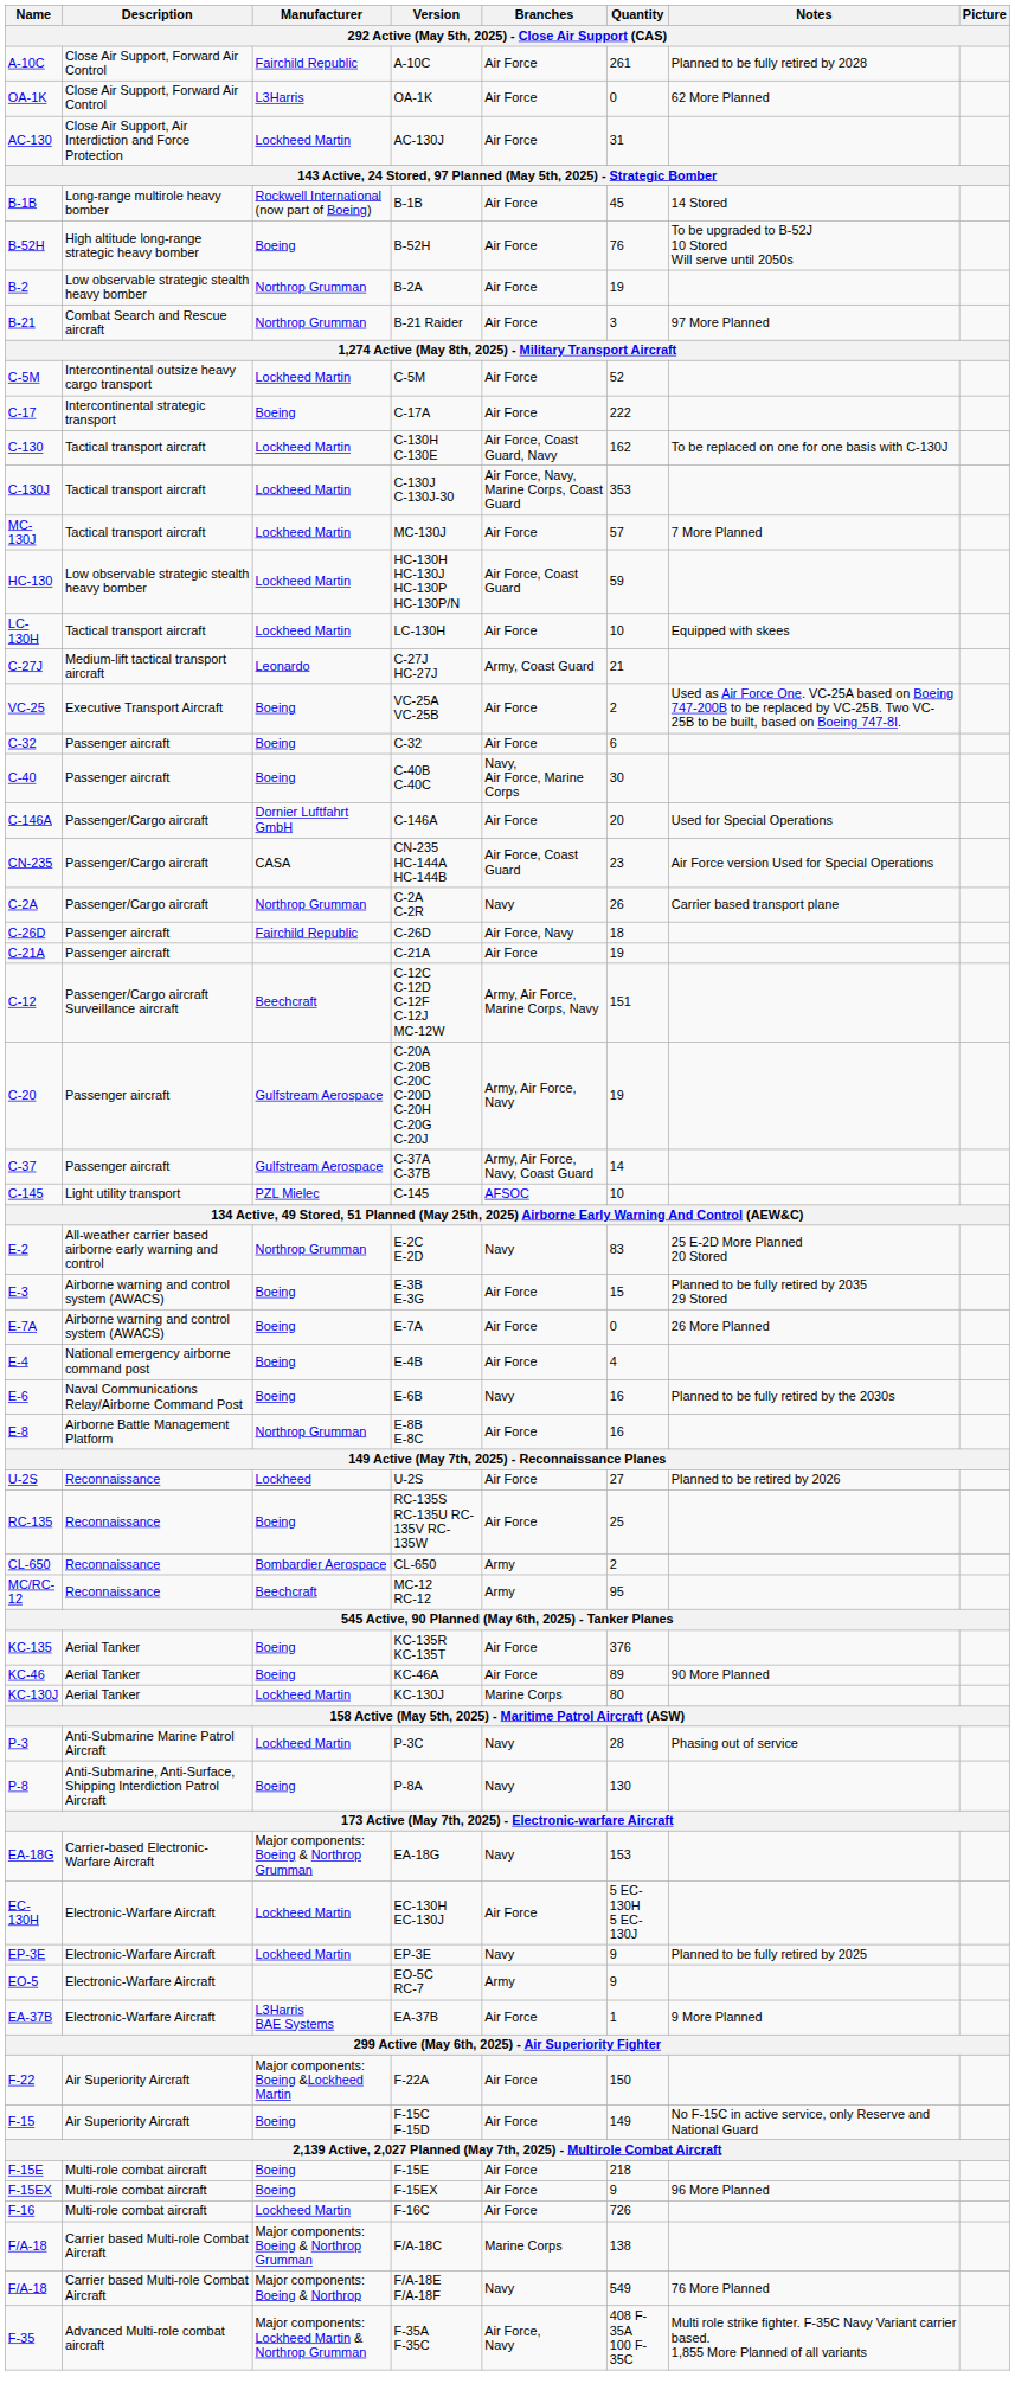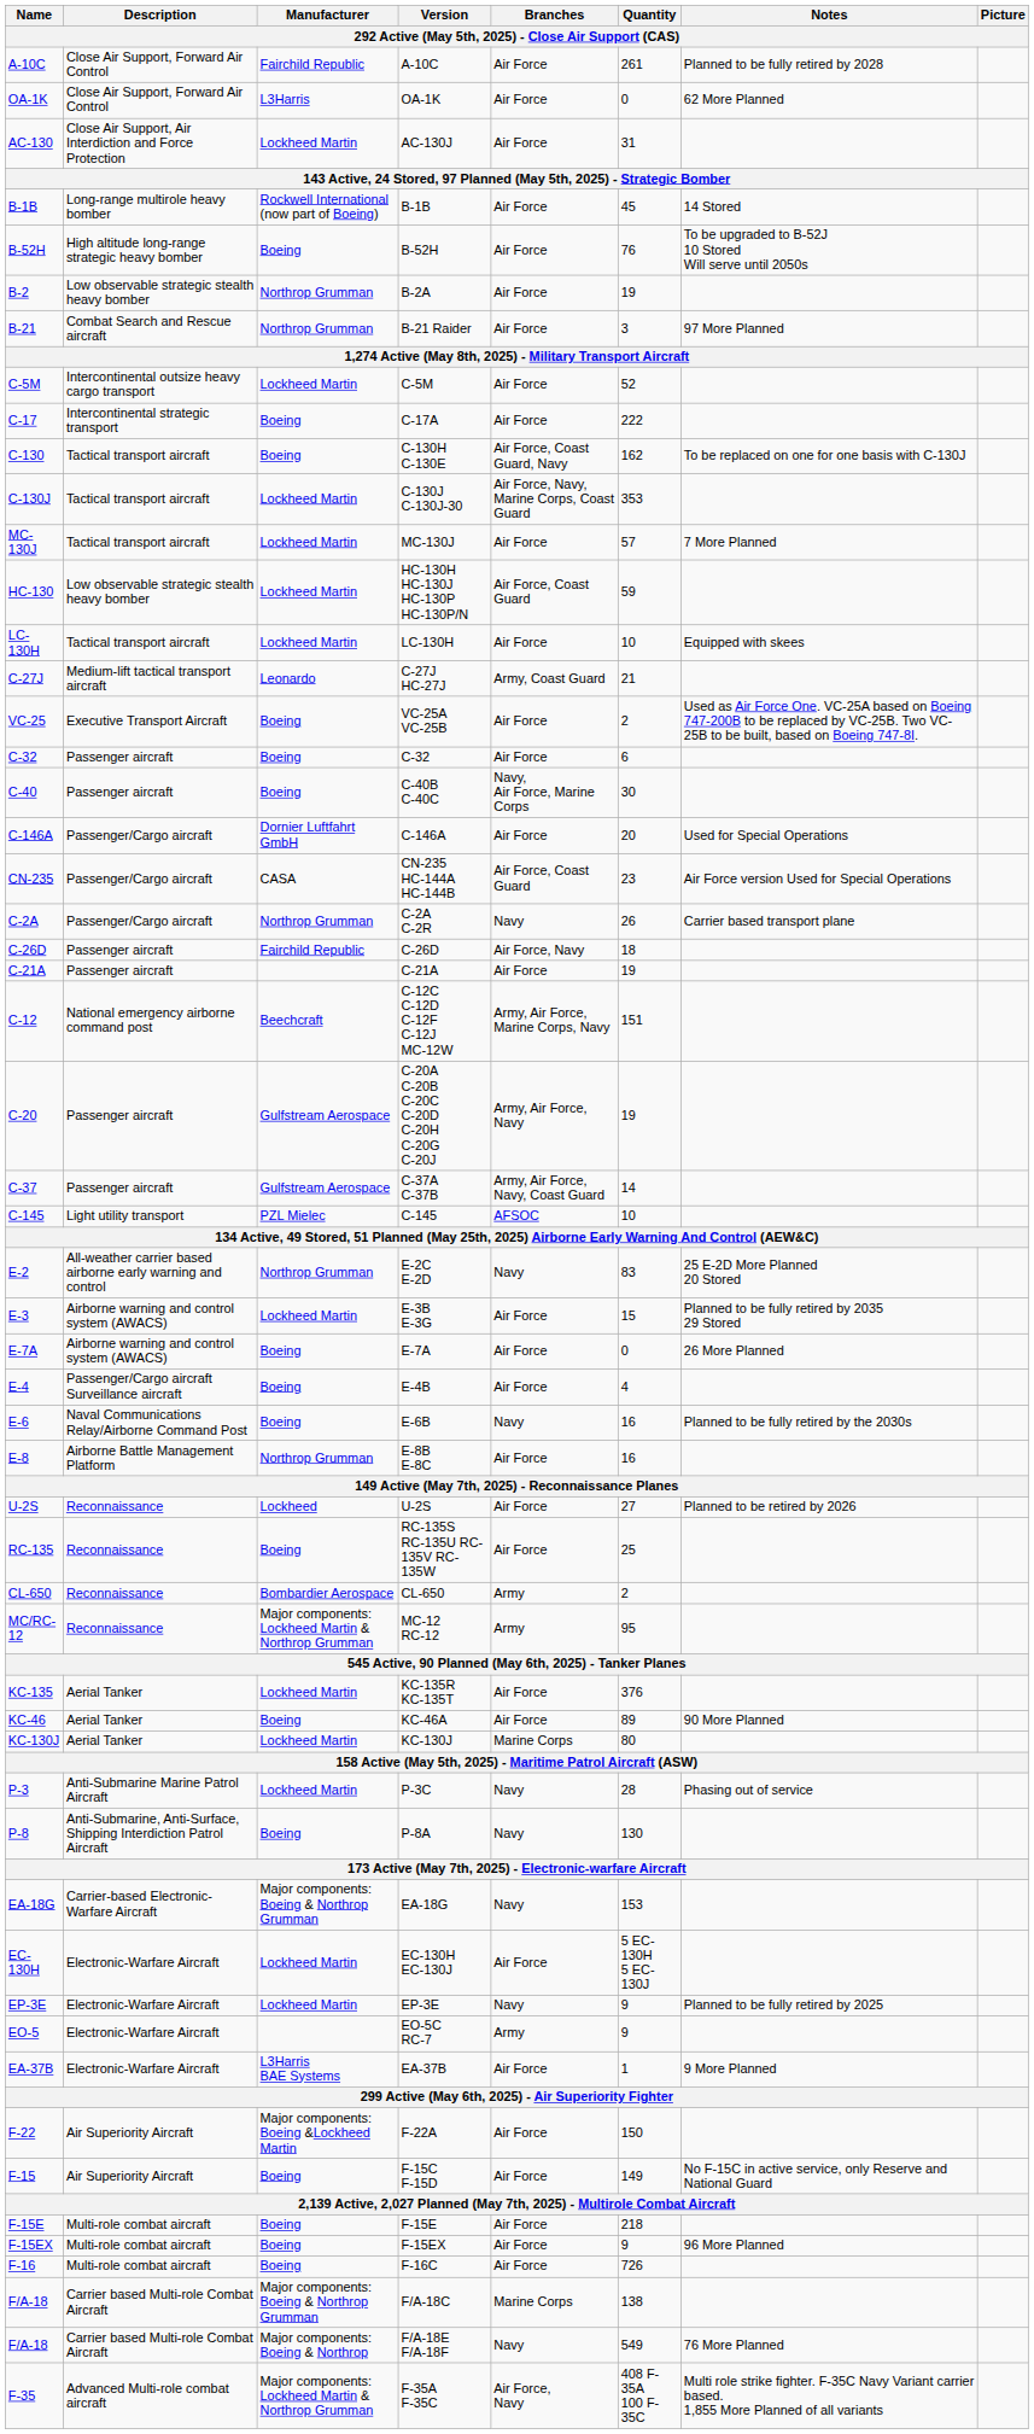 <table class="wikitable">
 <tr>
 <th>Name</th>
 <th>Description</th>
 <th>Manufacturer</th>
 <th>Version</th>
 <th>Branches</th>
 <th>Quantity</th>
 <th>Notes</th>
 <th>Picture</th>
 </tr>
 <tr>
 <th colspan="8">292 Active (May 5th, 2025) - <a href='#'>Close Air Support</a> (CAS)</th>
 </tr>
 <tr>
 <td><a href='#'>A-10C</a></td>
 <td>Close Air Support, Forward Air Control</td>
 <td><a href='#'>Fairchild Republic</a></td>
 <td>A-10C</td>
 <td>Air Force</td>
 <td>261</td>
 <td>Planned to be fully retired by 2028</td>
 <td></td>
 </tr>
 <tr>
 <td><a href='#'>OA-1K</a></td>
 <td>Close Air Support, Forward Air Control</td>
 <td><a href='#'>L3Harris</a></td>
 <td>OA-1K</td>
 <td>Air Force</td>
 <td>0</td>
 <td>62 More Planned</td>
 <td></td>
 </tr>
 <tr>
 <td><a href='#'>AC-130</a></td>
 <td>Close Air Support, Air Interdiction and Force Protection</td>
 <td><a href='#'>Lockheed Martin</a></td>
 <td>AC-130J</td>
 <td>Air Force</td>
 <td>31</td>
 <td></td>
 <td></td>
 </tr>
 <tr>
 <th colspan="8">143 Active, 24 Stored, 97 Planned (May 5th, 2025) - <a href='#'>Strategic Bomber</a></th>
 </tr>
 <tr>
 <td><a href='#'>B-1B</a></td>
 <td>Long-range multirole heavy bomber</td>
 <td><a href='#'>Rockwell International</a> (now part of <a href='#'>Boeing</a>)</td>
 <td>B-1B</td>
 <td>Air Force</td>
 <td>45</td>
 <td>14 Stored</td>
 <td></td>
 </tr>
 <tr>
 <td><a href='#'>B-52H</a></td>
 <td>High altitude long-range strategic heavy bomber</td>
 <td><a href='#'>Boeing</a></td>
 <td>B-52H</td>
 <td>Air Force</td>
 <td>76</td>
 <td>To be upgraded to B-52J<br>10 Stored<br>Will serve until 2050s</td>
 <td></td>
 </tr>
 <tr>
 <td><a href='#'>B-2</a></td>
 <td>Low observable strategic stealth heavy bomber</td>
 <td><a href='#'>Northrop Grumman</a></td>
 <td>B-2A</td>
 <td>Air Force</td>
 <td>19</td>
 <td></td>
 <td></td>
 </tr>
 <tr>
 <td><a href='#'>B-21</a></td>
 <td>Combat Search and Rescue aircraft</td>
 <td><a href='#'>Northrop Grumman</a></td>
 <td>B-21 Raider</td>
 <td>Air Force</td>
 <td>3</td>
 <td>97 More Planned</td>
 <td></td>
 </tr>
 <tr>
 <th colspan="8">1,274 Active (May 8th, 2025) - <a href='#'>Military Transport Aircraft</a></th>
 </tr>
 <tr>
 <td><a href='#'> C-5M</a></td>
 <td>Intercontinental outsize heavy cargo transport</td>
 <td><a href='#'>Lockheed Martin</a></td>
 <td>C-5M</td>
 <td>Air Force</td>
 <td>52</td>
 <td></td>
 <td></td>
 </tr>
 <tr>
 <td><a href='#'> C-17</a></td>
 <td>Intercontinental strategic transport</td>
 <td><a href='#'>Boeing</a></td>
 <td>C-17A</td>
 <td>Air Force</td>
 <td>222</td>
 <td></td>
 <td></td>
 </tr>
 <tr>
 <td><a href='#'>C-130</a></td>
 <td>Tactical transport aircraft</td>
-<td><a href='#'>Lockheed Martin</a></td>
+<td><a href='#'>Boeing</a></td>
 <td>C-130H<br>C-130E</td>
 <td>Air Force, Coast Guard, Navy</td>
 <td>162</td>
 <td>To be replaced on one for one basis with C-130J</td>
 <td></td>
 </tr>
 <tr>
 <td><a href='#'> C-130J</a></td>
 <td>Tactical transport aircraft</td>
 <td><a href='#'>Lockheed Martin</a></td>
 <td>C-130J<br>C-130J-30</td>
 <td>Air Force, Navy, Marine Corps, Coast Guard</td>
 <td>353</td>
 <td></td>
 <td></td>
 </tr>
 <tr>
 <td><a href='#'>MC-130J</a></td>
 <td>Tactical transport aircraft</td>
 <td><a href='#'>Lockheed Martin</a></td>
 <td>MC-130J</td>
 <td>Air Force</td>
 <td>57</td>
 <td>7 More Planned</td>
 <td></td>
 </tr>
 <tr>
 <td><a href='#'>HC-130</a></td>
 <td>Low observable strategic stealth heavy bomber</td>
 <td><a href='#'>Lockheed Martin</a></td>
 <td>HC-130H<br>HC-130J<br>HC-130P<br>HC-130P/N</td>
 <td>Air Force, Coast Guard</td>
 <td>59</td>
 <td></td>
 <td></td>
 </tr>
 <tr>
 <td><a href='#'>LC-130H</a></td>
 <td>Tactical transport aircraft</td>
 <td><a href='#'>Lockheed Martin</a></td>
 <td>LC-130H</td>
 <td>Air Force</td>
 <td>10</td>
 <td>Equipped with skees</td>
 <td></td>
 </tr>
 <tr>
 <td><a href='#'>C-27J</a></td>
 <td>Medium-lift tactical transport aircraft</td>
 <td><a href='#'>Leonardo</a></td>
 <td>C-27J<br>HC-27J</td>
 <td>Army, Coast Guard</td>
 <td>21</td>
 <td></td>
 <td></td>
 </tr>
 <tr>
 <td><a href='#'>VC-25</a></td>
 <td>Executive Transport Aircraft</td>
 <td><a href='#'>Boeing</a></td>
 <td>VC-25A<br>VC-25B</td>
 <td>Air Force</td>
 <td>2</td>
 <td>Used as <a href='#'>Air Force One</a>. VC-25A based on <a href='#'>Boeing 747-200B</a> to be replaced by VC-25B. Two VC-25B to be built, based on <a href='#'>Boeing 747-8I</a>.</td>
 <td></td>
 </tr>
 <tr>
 <td><a href='#'>C-32</a></td>
 <td>Passenger aircraft</td>
 <td><a href='#'>Boeing</a></td>
 <td>C-32</td>
 <td>Air Force</td>
 <td>6</td>
 <td></td>
 <td></td>
 </tr>
 <tr>
 <td><a href='#'>C-40</a></td>
 <td>Passenger aircraft</td>
 <td><a href='#'>Boeing</a></td>
 <td>C-40B<br>C-40C</td>
 <td>Navy,<br>Air Force, Marine Corps</td>
 <td>30</td>
 <td></td>
 <td></td>
 </tr>
 <tr>
 <td><a href='#'>C-146A</a></td>
 <td>Passenger/Cargo aircraft</td>
 <td><a href='#'>Dornier Luftfahrt GmbH</a></td>
 <td>C-146A</td>
 <td>Air Force</td>
 <td>20</td>
 <td>Used for Special Operations</td>
 <td></td>
 </tr>
 <tr>
 <td><a href='#'>CN-235</a></td>
 <td>Passenger/Cargo aircraft</td>
 <td>CASA</td>
 <td>CN-235<br>HC-144A<br>HC-144B</td>
 <td>Air Force, Coast Guard</td>
 <td>23</td>
 <td>Air Force version Used for Special Operations</td>
 <td></td>
 </tr>
 <tr>
 <td><a href='#'>C-2A</a></td>
 <td>Passenger/Cargo aircraft</td>
 <td><a href='#'>Northrop Grumman</a></td>
 <td>C-2A<br>C-2R</td>
 <td>Navy</td>
 <td>26</td>
 <td>Carrier based transport plane</td>
 <td></td>
 </tr>
 <tr>
 <td><a href='#'>C-26D</a></td>
 <td>Passenger aircraft</td>
 <td><a href='#'>Fairchild Republic</a></td>
 <td>C-26D</td>
 <td>Air Force, Navy</td>
 <td>18</td>
 <td></td>
 <td></td>
 </tr>
 <tr>
 <td><a href='#'>C-21A</a></td>
 <td>Passenger aircraft</td>
 <td></td>
 <td>C-21A</td>
 <td>Air Force</td>
 <td>19</td>
 <td></td>
 <td></td>
 </tr>
 <tr>
 <td><a href='#'>C-12</a></td>
-<td>Passenger/Cargo aircraft<br>Surveillance aircraft</td>
+<td>National emergency airborne command post</td>
 <td><a href='#'>Beechcraft</a></td>
 <td>C-12C<br>C-12D<br>C-12F<br>C-12J<br>MC-12W</td>
 <td>Army, Air Force, Marine Corps, Navy</td>
 <td>151</td>
 <td></td>
 <td></td>
 </tr>
 <tr>
 <td><a href='#'>C-20</a></td>
 <td>Passenger aircraft</td>
 <td><a href='#'>Gulfstream Aerospace</a></td>
 <td>C-20A<br>C-20B<br>C-20C<br>C-20D<br>C-20H<br>C-20G<br>C-20J</td>
 <td>Army, Air Force, Navy</td>
 <td>19</td>
 <td></td>
 <td></td>
 </tr>
 <tr>
 <td><a href='#'>C-37</a></td>
 <td>Passenger aircraft</td>
 <td><a href='#'>Gulfstream Aerospace</a></td>
 <td>C-37A<br>C-37B</td>
 <td>Army, Air Force, Navy, Coast Guard</td>
 <td>14</td>
 <td></td>
 <td></td>
 </tr>
 <tr>
 <td><a href='#'>C-145</a></td>
 <td>Light utility transport</td>
 <td><a href='#'>PZL Mielec</a></td>
 <td>C-145</td>
 <td><a href='#'>AFSOC</a></td>
 <td>10</td>
 <td></td>
 <td></td>
 </tr>
 <tr>
 <th colspan="8">134 Active, 49 Stored, 51 Planned (May 25th, 2025) <a href='#'>Airborne Early Warning And Control</a> (AEW&C)</th>
 </tr>
 <tr>
 <td><a href='#'> E-2</a></td>
 <td>All-weather carrier based airborne early warning and control</td>
 <td><a href='#'>Northrop Grumman</a></td>
 <td>E-2C<br>E-2D</td>
 <td>Navy</td>
 <td>83</td>
 <td>25 E-2D More Planned<br>20 Stored</td>
 <td></td>
 </tr>
 <tr>
 <td><a href='#'> E-3</a></td>
 <td>Airborne warning and control system (AWACS)</td>
-<td><a href='#'>Boeing</a></td>
+<td><a href='#'>Lockheed Martin</a></td>
 <td>E-3B<br>E-3G</td>
 <td>Air Force</td>
 <td>15</td>
 <td>Planned to be fully retired by 2035<br>29 Stored</td>
 <td></td>
 </tr>
 <tr>
 <td><a href='#'>E-7A</a></td>
 <td>Airborne warning and control system (AWACS)</td>
 <td><a href='#'>Boeing</a></td>
 <td>E-7A</td>
 <td>Air Force</td>
 <td>0</td>
 <td>26 More Planned</td>
 <td></td>
 </tr>
 <tr>
 <td><a href='#'> E-4</a></td>
-<td>National emergency airborne command post</td>
+<td>Passenger/Cargo aircraft<br>Surveillance aircraft</td>
 <td><a href='#'>Boeing</a></td>
 <td>E-4B</td>
 <td>Air Force</td>
 <td>4</td>
 <td></td>
 <td></td>
 </tr>
 <tr>
 <td><a href='#'> E-6</a></td>
 <td>Naval Communications Relay/Airborne Command Post</td>
 <td><a href='#'>Boeing</a></td>
 <td>E-6B</td>
 <td>Navy</td>
 <td>16</td>
 <td>Planned to be fully retired by the 2030s</td>
 <td></td>
 </tr>
 <tr>
 <td><a href='#'> E-8</a></td>
 <td>Airborne Battle Management Platform</td>
 <td><a href='#'>Northrop Grumman</a></td>
 <td>E-8B<br>E-8C</td>
 <td>Air Force</td>
 <td>16</td>
 <td></td>
 <td></td>
 </tr>
 <tr>
 <th colspan="8">149 Active (May 7th, 2025) - Reconnaissance Planes</th>
 </tr>
 <tr>
 <td><a href='#'>U-2S</a></td>
 <td><a href='#'>Reconnaissance</a></td>
 <td><a href='#'>Lockheed</a></td>
 <td>U-2S</td>
 <td>Air Force</td>
 <td>27</td>
 <td>Planned to be retired by 2026</td>
 <td></td>
 </tr>
 <tr>
 <td><a href='#'>RC-135</a></td>
 <td><a href='#'>Reconnaissance</a></td>
 <td><a href='#'>Boeing</a></td>
 <td>RC-135S<br>RC-135U RC-135V RC-135W</td>
 <td>Air Force</td>
 <td>25</td>
 <td></td>
 <td></td>
 </tr>
 <tr>
 <td><a href='#'>CL-650</a></td>
 <td><a href='#'>Reconnaissance</a></td>
 <td><a href='#'>Bombardier Aerospace</a></td>
 <td>CL-650</td>
 <td>Army</td>
 <td>2</td>
 <td></td>
 <td></td>
 </tr>
 <tr>
 <td><a href='#'>MC/RC-12</a></td>
 <td><a href='#'>Reconnaissance</a></td>
-<td><a href='#'>Beechcraft</a></td>
+<td>Major components:<br><a href='#'>Lockheed Martin</a> & <a href='#'>Northrop Grumman</a></td>
 <td>MC-12<br>RC-12</td>
 <td>Army</td>
 <td>95</td>
 <td></td>
 <td></td>
 </tr>
 <tr>
 <th colspan="8">545 Active, 90 Planned (May 6th, 2025) - Tanker Planes</th>
 </tr>
 <tr>
 <td><a href='#'>KC-135</a></td>
 <td>Aerial Tanker</td>
-<td><a href='#'>Boeing</a></td>
+<td><a href='#'>Lockheed Martin</a></td>
 <td>KC-135R<br>KC-135T</td>
 <td>Air Force</td>
 <td>376</td>
 <td></td>
 <td></td>
 </tr>
 <tr>
 <td><a href='#'>KC-46</a></td>
 <td>Aerial Tanker</td>
 <td><a href='#'>Boeing</a></td>
 <td>KC-46A</td>
 <td>Air Force</td>
 <td>89</td>
 <td>90 More Planned</td>
 <td></td>
 </tr>
 <tr>
 <td><a href='#'>KC-130J</a></td>
 <td>Aerial Tanker</td>
 <td><a href='#'>Lockheed Martin</a></td>
 <td>KC-130J</td>
 <td>Marine Corps</td>
 <td>80</td>
 <td></td>
 <td></td>
 </tr>
 <tr>
 <th colspan="8">158 Active (May 5th, 2025) - <a href='#'>Maritime Patrol Aircraft</a> (ASW)</th>
 </tr>
 <tr>
 <td><a href='#'>P-3</a></td>
 <td>Anti-Submarine Marine Patrol Aircraft</td>
 <td><a href='#'>Lockheed Martin</a></td>
 <td>P-3C</td>
 <td>Navy</td>
 <td>28</td>
 <td>Phasing out of service</td>
 <td></td>
 </tr>
 <tr>
 <td><a href='#'>P-8</a></td>
 <td>Anti-Submarine, Anti-Surface, Shipping Interdiction Patrol Aircraft</td>
 <td><a href='#'>Boeing</a></td>
 <td>P-8A</td>
 <td>Navy</td>
 <td>130</td>
 <td></td>
 <td></td>
 </tr>
 <tr>
 <th colspan="8">173 Active (May 7th, 2025) - <a href='#'>Electronic-warfare Aircraft</a></th>
 </tr>
 <tr>
 <td><a href='#'> EA-18G</a></td>
 <td>Carrier-based Electronic-Warfare Aircraft</td>
 <td>Major components:<br><a href='#'>Boeing</a> & <a href='#'>Northrop Grumman</a></td>
 <td>EA-18G</td>
 <td>Navy</td>
 <td>153</td>
 <td></td>
 <td></td>
 </tr>
 <tr>
 <td><a href='#'>EC-130H</a></td>
 <td>Electronic-Warfare Aircraft</td>
 <td><a href='#'>Lockheed Martin</a></td>
 <td>EC-130H<br>EC-130J</td>
 <td>Air Force</td>
 <td>5 EC-130H<br>5 EC-130J</td>
 <td></td>
 <td></td>
 </tr>
 <tr>
 <td><a href='#'>EP-3E</a></td>
 <td>Electronic-Warfare Aircraft</td>
 <td><a href='#'>Lockheed Martin</a></td>
 <td>EP-3E</td>
 <td>Navy</td>
 <td>9</td>
 <td>Planned to be fully retired by 2025</td>
 <td></td>
 </tr>
 <tr>
 <td><a href='#'>EO-5</a></td>
 <td>Electronic-Warfare Aircraft</td>
 <td></td>
 <td>EO-5C<br>RC-7</td>
 <td>Army</td>
 <td>9</td>
 <td></td>
 <td></td>
 </tr>
 <tr>
 <td><a href='#'>EA-37B</a></td>
 <td>Electronic-Warfare Aircraft</td>
 <td><a href='#'>L3Harris</a><br><a href='#'>BAE Systems</a></td>
 <td>EA-37B</td>
 <td>Air Force</td>
 <td>1</td>
 <td>9 More Planned</td>
 <td></td>
 </tr>
 <tr>
 <th colspan="8">299 Active (May 6th, 2025) - <a href='#'>Air Superiority Fighter</a></th>
 </tr>
 <tr>
 <td><a href='#'>F-22</a></td>
 <td>Air Superiority Aircraft</td>
 <td>Major components:<br><a href='#'>Boeing</a> &<a href='#'>Lockheed Martin</a></td>
 <td>F-22A</td>
 <td>Air Force</td>
 <td>150</td>
 <td></td>
 <td></td>
 </tr>
 <tr>
 <td><a href='#'> F-15</a></td>
 <td>Air Superiority Aircraft</td>
 <td><a href='#'>Boeing</a></td>
 <td>F-15C<br>F-15D</td>
 <td>Air Force</td>
 <td>149</td>
 <td>No F-15C in active service, only Reserve and National Guard</td>
 <td></td>
 </tr>
 <tr>
 <th colspan="8">2,139 Active, 2,027 Planned (May 7th, 2025) - <a href='#'>Multirole Combat Aircraft</a></th>
 </tr>
 <tr>
 <td><a href='#'>F-15E</a></td>
 <td>Multi-role combat aircraft</td>
 <td><a href='#'>Boeing</a></td>
 <td>F-15E</td>
 <td>Air Force</td>
 <td>218</td>
 <td></td>
 <td></td>
 </tr>
 <tr>
 <td><a href='#'>F-15EX</a></td>
 <td>Multi-role combat aircraft</td>
 <td><a href='#'>Boeing</a></td>
 <td>F-15EX</td>
 <td>Air Force</td>
 <td>9</td>
 <td>96 More Planned</td>
 <td></td>
 </tr>
 <tr>
 <td><a href='#'>F-16</a></td>
 <td>Multi-role combat aircraft</td>
-<td><a href='#'>Lockheed Martin</a></td>
+<td><a href='#'>Boeing</a></td>
 <td>F-16C</td>
 <td>Air Force</td>
 <td>726</td>
 <td></td>
 <td></td>
 </tr>
 <tr>
 <td><a href='#'>F/A-18</a></td>
 <td>Carrier based Multi-role Combat Aircraft</td>
 <td>Major components:<br><a href='#'>Boeing</a> & <a href='#'>Northrop Grumman</a></td>
 <td>F/A-18C</td>
 <td>Marine Corps</td>
 <td>138</td>
 <td></td>
 <td></td>
 </tr>
 <tr>
 <td><a href='#'>F/A-18</a></td>
 <td>Carrier based Multi-role Combat Aircraft</td>
 <td>Major components:<br><a href='#'>Boeing</a> & <a href='#'>Northrop</a></td>
 <td>F/A-18E<br>F/A-18F</td>
 <td>Navy</td>
 <td>549</td>
 <td>76 More Planned</td>
 <td></td>
 </tr>
 <tr>
 <td><a href='#'>F-35</a></td>
 <td>Advanced Multi-role combat aircraft</td>
 <td>Major components:<br><a href='#'>Lockheed Martin</a> & <a href='#'>Northrop Grumman</a></td>
 <td>F-35A<br>F-35C</td>
 <td>Air Force,<br>Navy</td>
 <td>408 F-35A<br>100 F-35C</td>
 <td>Multi role strike fighter. F-35C Navy Variant carrier based.<br>1,855 More Planned of all variants</td>
 <td></td>
 </tr>
 </table>
